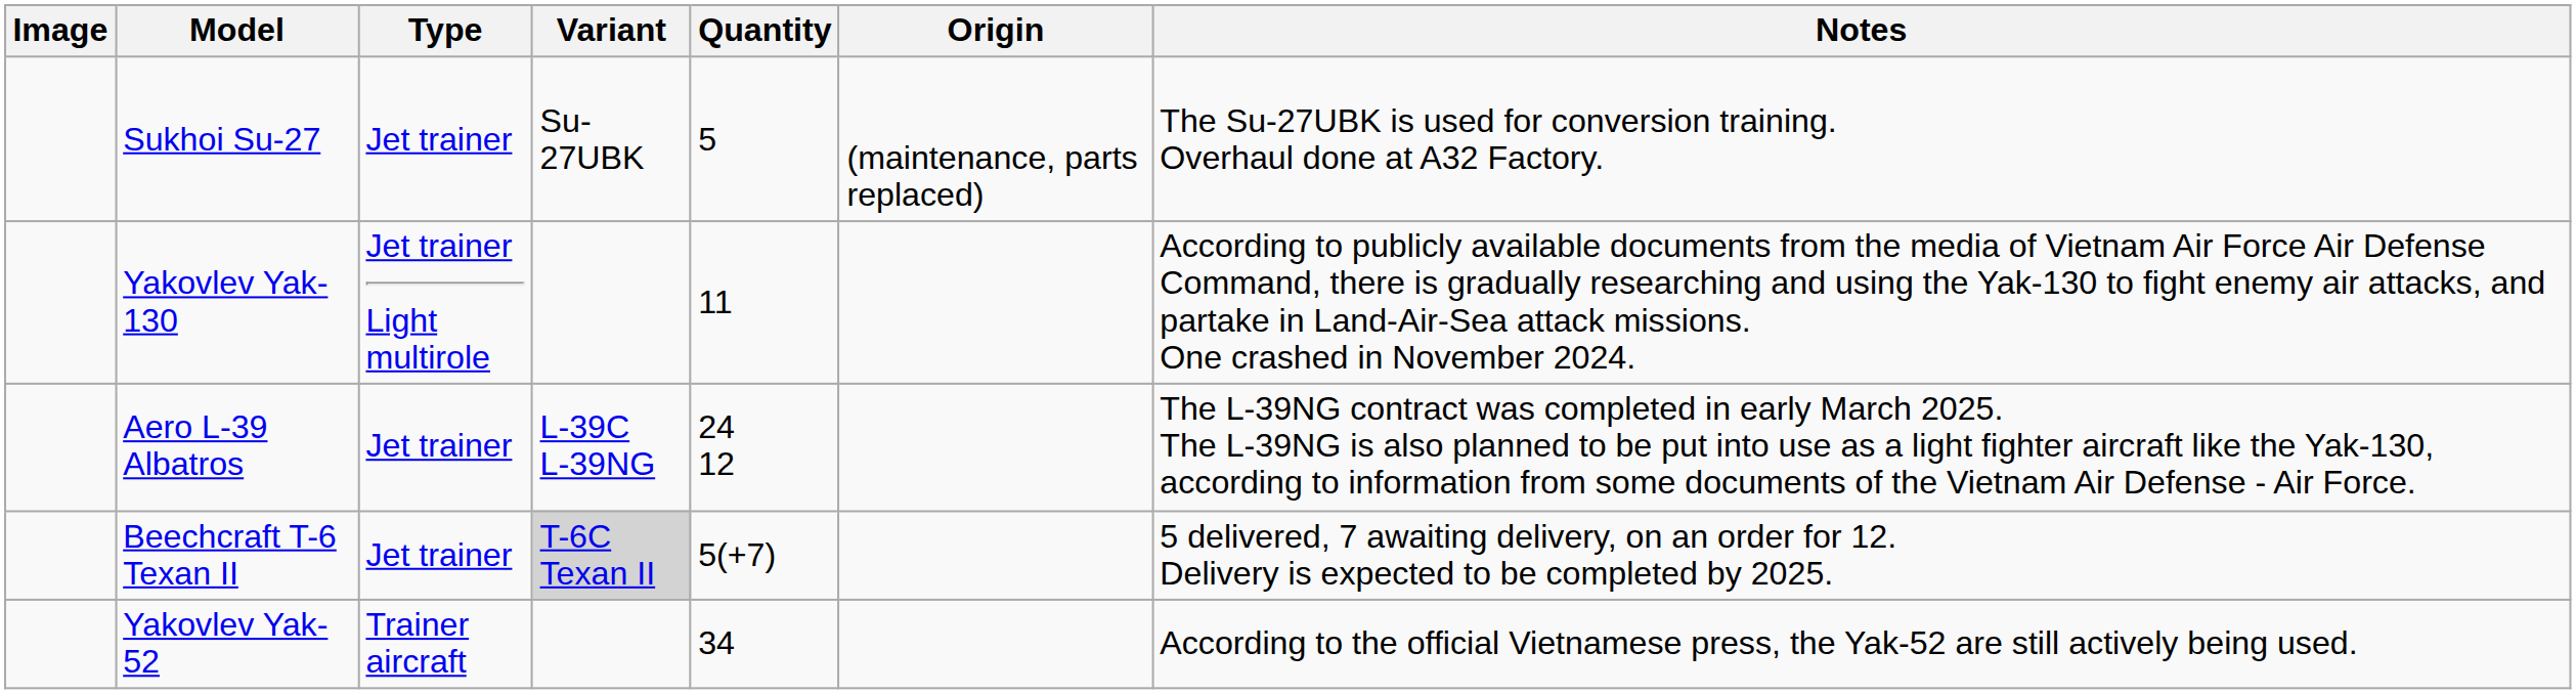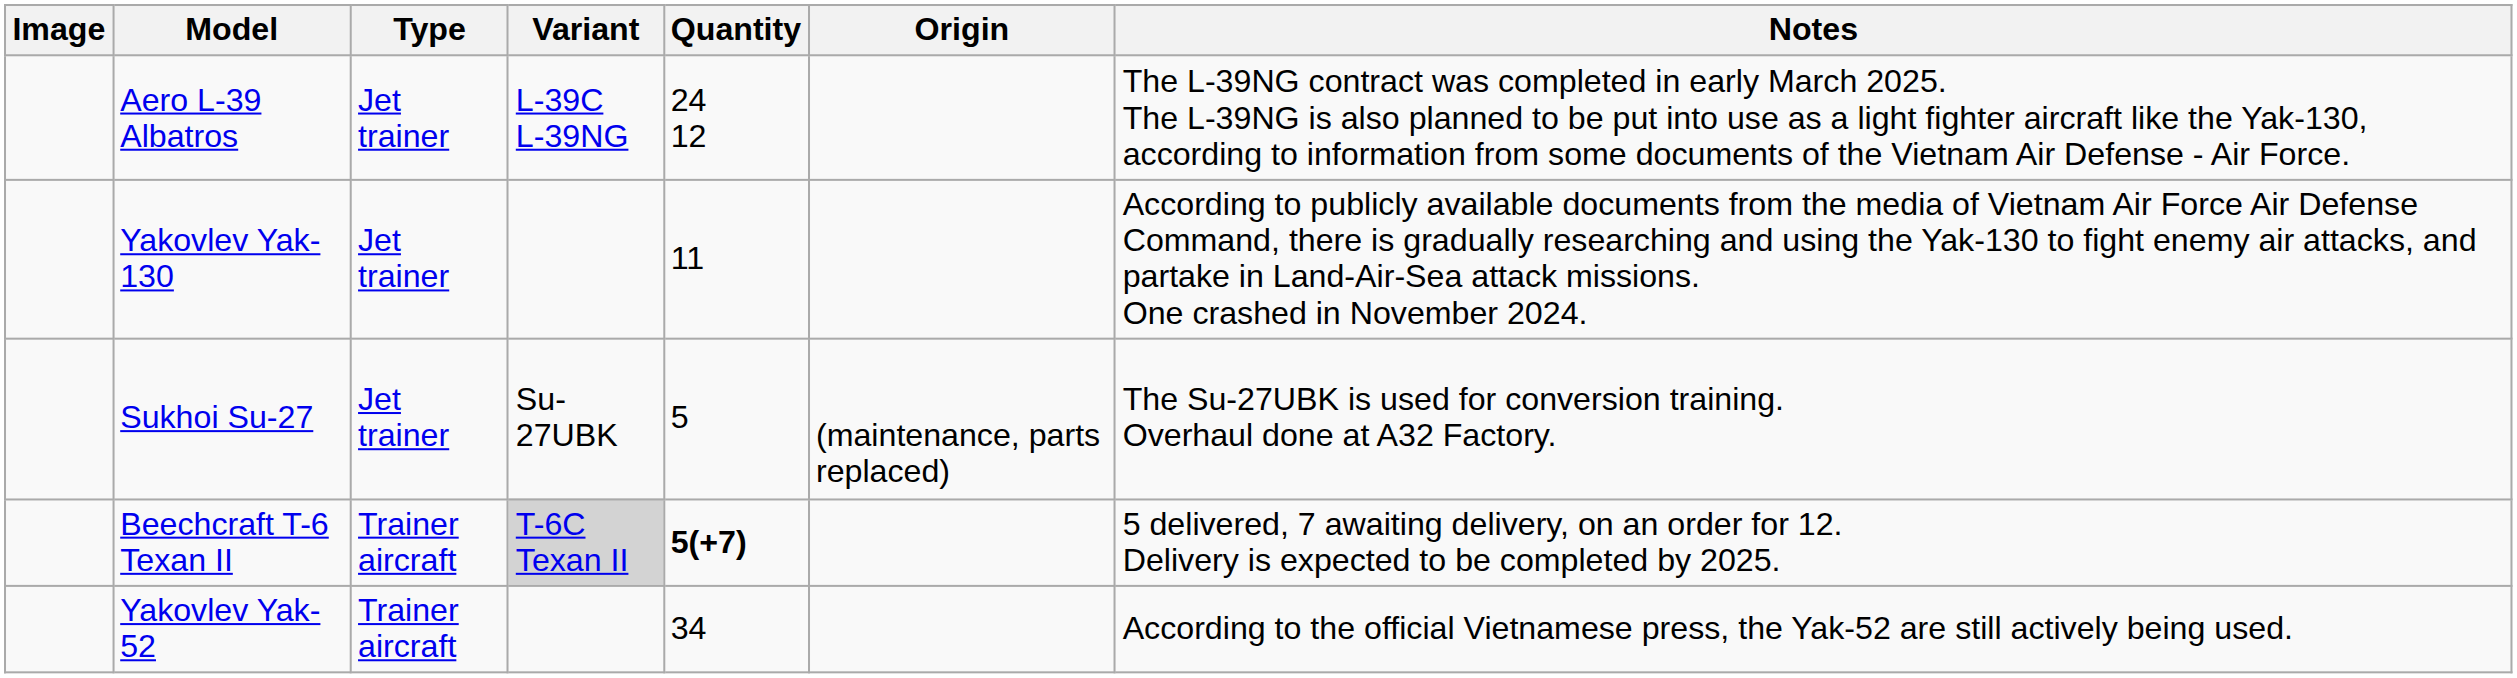 <table class="wikitable">
 <tr>
 <th>Image</th>
 <th>Model</th>
 <th>Type</th>
 <th>Variant</th>
 <th>Quantity</th>
 <th>Origin</th>
 <th>Notes</th>
 </tr>
 <tr>
 <td></td>
+<td><a href='#'>Aero L-39 Albatros</a></td>
+<td><a href='#'>Jet trainer</a></td>
+<td><a href='#'>L-39C</a><br><a href='#'>L-39NG</a></td>
+<td>24<br>12</td>
+<td><br></td>
+<td>The L-39NG contract was completed in early March 2025.<br>The L-39NG is also planned to be put into use as a light fighter aircraft like the Yak-130, according to information from some documents of the Vietnam Air Defense - Air Force.</td>
+</tr>
+<tr>
+<td></td>
+<td><a href='#'>Yakovlev Yak-130</a></td>
+<td><a href='#'>Jet trainer</a></td>
+<td></td>
+<td>11</td>
+<td></td>
+<td>According to publicly available documents from the media of Vietnam Air Force Air Defense Command, there is gradually researching and using the Yak-130 to fight enemy air attacks, and partake in Land-Air-Sea attack missions.<br>One crashed in November 2024.</td>
+</tr>
+<tr>
+<td></td>
 <td><a href='#'>Sukhoi Su-27</a></td>
 <td><a href='#'>Jet trainer</a></td>
 <td>Su-27UBK</td>
 <td>5</td>
 <td><br><br>(maintenance, parts replaced)</td>
 <td>The Su-27UBK is used for conversion training.<br>Overhaul done at A32 Factory.</td>
 </tr>
 <tr>
 <td></td>
-<td><a href='#'>Yakovlev Yak-130</a></td>
-<td><a href='#'>Jet trainer</a><hr><a href='#'>Light multirole</a></td>
-<td></td>
-<td>11</td>
-<td></td>
-<td>According to publicly available documents from the media of Vietnam Air Force Air Defense Command, there is gradually researching and using the Yak-130 to fight enemy air attacks, and partake in Land-Air-Sea attack missions.<br>One crashed in November 2024.</td>
-</tr>
-<tr>
-<td></td>
-<td><a href='#'>Aero L-39 Albatros</a></td>
-<td><a href='#'>Jet trainer</a></td>
-<td><a href='#'>L-39C</a><br><a href='#'>L-39NG</a></td>
-<td>24<br>12</td>
-<td><br></td>
-<td>The L-39NG contract was completed in early March 2025.<br>The L-39NG is also planned to be put into use as a light fighter aircraft like the Yak-130, according to information from some documents of the Vietnam Air Defense - Air Force.</td>
-</tr>
-<tr>
-<td></td>
 <td><a href='#'>Beechcraft T-6 Texan II</a></td>
-<td><a href='#'>Jet trainer</a></td>
+<td><a href='#'>Trainer aircraft</a></td>
 <td style="background: lightgrey;"><a href='#'>T-6C Texan II</a></td>
-<td>5(+7)</td>
+<td><strong>5(+7)</strong></td>
 <td></td>
 <td>5 delivered, 7 awaiting delivery, on an order for 12.<br>Delivery is expected to be completed by 2025.</td>
 </tr>
 <tr>
 <td></td>
 <td><a href='#'>Yakovlev Yak-52</a></td>
 <td><a href='#'>Trainer aircraft</a></td>
 <td></td>
 <td>34</td>
 <td></td>
 <td>According to the official Vietnamese press, the Yak-52 are still actively being used.</td>
 </tr>
 </table>
